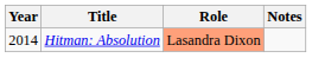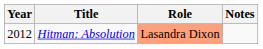 <table class="wikitable sortable">
 <tr>
 <th>Year</th>
 <th>Title</th>
 <th>Role</th>
 <th class="unsortable">Notes</th>
 </tr>
 <tr>
-<td>2014</td>
+<td>2012</td>
 <td><em><a href='#'>Hitman: Absolution</a></em></td>
 <td style="background: lightsalmon;">Lasandra Dixon</td>
 <td></td>
 </tr>
 </table>
